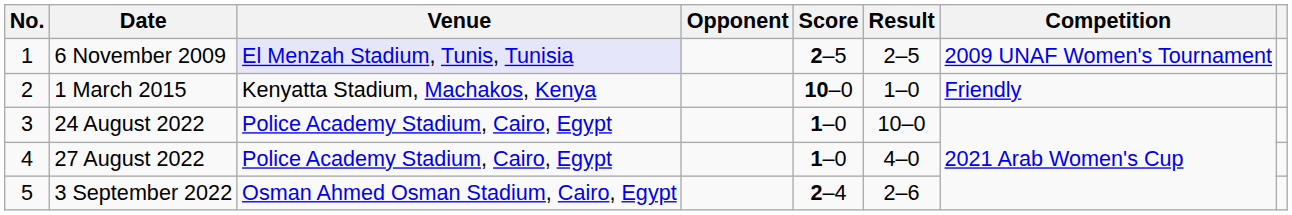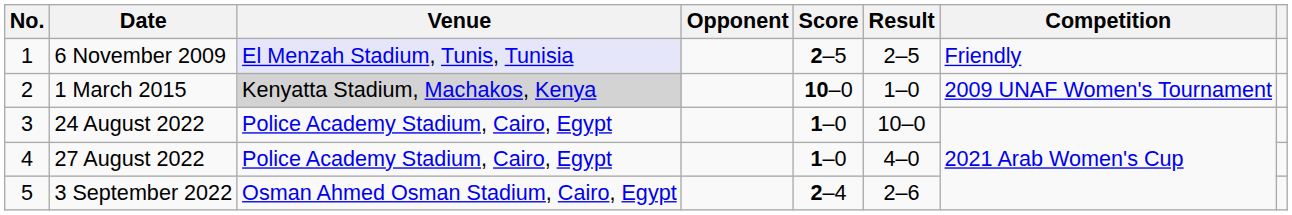 <table class="wikitable sortable">
 <tr>
 <th scope="col">No.</th>
 <th scope="col">Date</th>
 <th scope="col">Venue</th>
 <th scope="col">Opponent</th>
 <th scope="col">Score</th>
 <th scope="col">Result</th>
 <th scope="col">Competition</th>
 <th scope="col" class="unsortable"></th>
 </tr>
 <tr>
 <td align=center>1</td>
 <td>6 November 2009</td>
 <td style="background: lavender;"><a href='#'>El Menzah Stadium</a>, <a href='#'>Tunis</a>, <a href='#'>Tunisia</a></td>
 <td></td>
 <td align=center><strong>2</strong>–5</td>
 <td align=center>2–5</td>
-<td rowspan=1><a href='#'>2009 UNAF Women's Tournament</a></td>
+<td rowspan=1><a href='#'>Friendly</a></td>
 <td></td>
 </tr>
 <tr>
 <td align=center>2</td>
 <td>1 March 2015</td>
-<td>Kenyatta Stadium, <a href='#'>Machakos</a>, <a href='#'>Kenya</a></td>
+<td style="background: lightgrey;">Kenyatta Stadium, <a href='#'>Machakos</a>, <a href='#'>Kenya</a></td>
 <td></td>
 <td align=center><strong>10</strong>–0</td>
 <td align=center>1–0</td>
-<td rowspan=1><a href='#'>Friendly</a></td>
+<td rowspan=1><a href='#'>2009 UNAF Women's Tournament</a></td>
 <td></td>
 </tr>
 <tr>
 <td align=center>3</td>
 <td>24 August 2022</td>
 <td><a href='#'>Police Academy Stadium</a>, <a href='#'>Cairo</a>, <a href='#'>Egypt</a></td>
 <td></td>
 <td align=center><strong>1</strong>–0</td>
 <td align=center>10–0</td>
 <td rowspan=3><a href='#'>2021 Arab Women's Cup</a></td>
 <td></td>
 </tr>
 <tr>
 <td align=center>4</td>
 <td>27 August 2022</td>
 <td><a href='#'>Police Academy Stadium</a>, <a href='#'>Cairo</a>, <a href='#'>Egypt</a></td>
 <td></td>
 <td align=center><strong>1</strong>–0</td>
 <td align=center>4–0</td>
 <td></td>
 </tr>
 <tr>
 <td align=center>5</td>
 <td>3 September 2022</td>
 <td><a href='#'>Osman Ahmed Osman Stadium</a>, <a href='#'>Cairo</a>, <a href='#'>Egypt</a></td>
 <td></td>
 <td align=center><strong>2</strong>–4</td>
 <td align=center>2–6</td>
 <td></td>
 </tr>
 </table>
